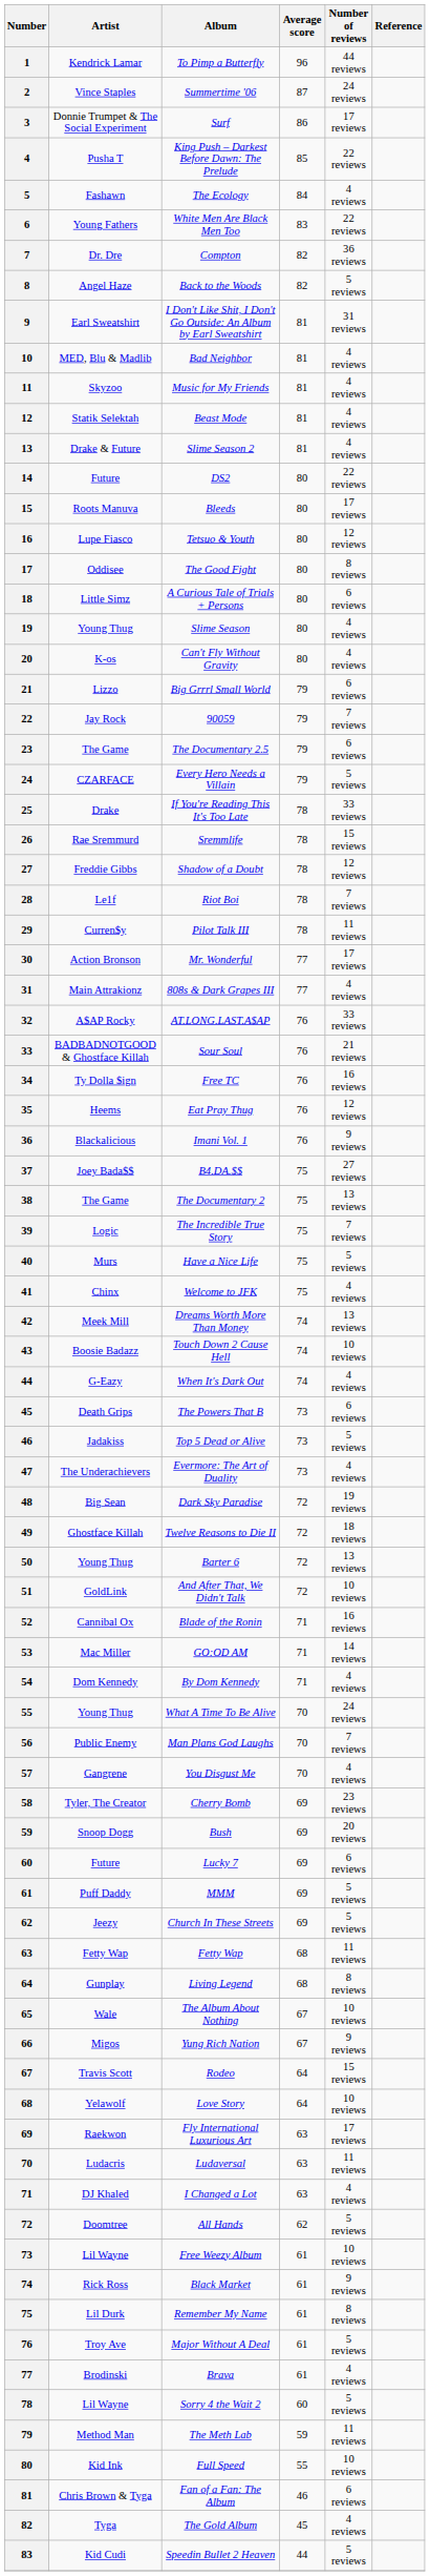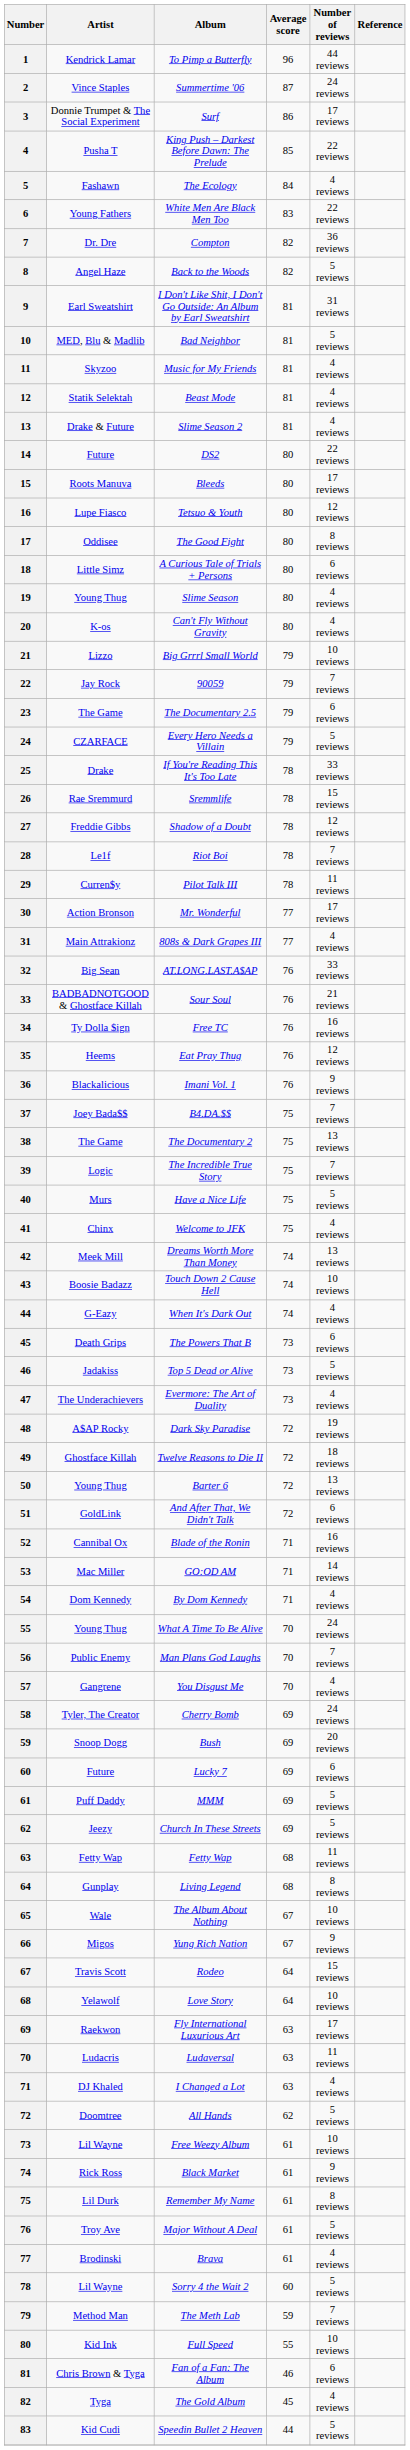 <table class="wikitable sortable" style="text-align:center;">
 <tr>
 <th scope="col">Number</th>
 <th scope="col">Artist</th>
 <th scope="col">Album</th>
 <th scope="col">Average score</th>
 <th scope="col">Number of reviews</th>
 <th scope="col">Reference</th>
 </tr>
 <tr>
 <th scope="row">1</th>
 <td><a href='#'>Kendrick Lamar</a></td>
 <td><em><a href='#'>To Pimp a Butterfly</a></em></td>
 <td>96</td>
 <td>44 reviews</td>
 <td></td>
 </tr>
 <tr>
 <th scope="row">2</th>
 <td><a href='#'>Vince Staples</a></td>
 <td><em><a href='#'>Summertime '06</a></em></td>
 <td>87</td>
 <td>24 reviews</td>
 <td></td>
 </tr>
 <tr>
 <th scope="row">3</th>
 <td>Donnie Trumpet & <a href='#'>The Social Experiment</a></td>
 <td><em><a href='#'>Surf</a></em></td>
 <td>86</td>
 <td>17 reviews</td>
 <td></td>
 </tr>
 <tr>
 <th scope="row">4</th>
 <td><a href='#'>Pusha T</a></td>
 <td><em><a href='#'>King Push – Darkest Before Dawn: The Prelude</a></em></td>
 <td>85</td>
 <td>22 reviews</td>
 <td></td>
 </tr>
 <tr>
 <th scope="row">5</th>
 <td><a href='#'>Fashawn</a></td>
 <td><em><a href='#'>The Ecology</a></em></td>
 <td>84</td>
 <td>4 reviews</td>
 <td></td>
 </tr>
 <tr>
 <th scope="row">6</th>
 <td><a href='#'>Young Fathers</a></td>
 <td><em><a href='#'>White Men Are Black Men Too</a></em></td>
 <td>83</td>
 <td>22 reviews</td>
 <td></td>
 </tr>
 <tr>
 <th scope="row">7</th>
 <td><a href='#'>Dr. Dre</a></td>
 <td><em><a href='#'>Compton</a></em></td>
 <td>82</td>
 <td>36 reviews</td>
 <td></td>
 </tr>
 <tr>
 <th scope="row">8</th>
 <td><a href='#'>Angel Haze</a></td>
 <td><em><a href='#'>Back to the Woods</a></em></td>
 <td>82</td>
 <td>5 reviews</td>
 <td></td>
 </tr>
 <tr>
 <th scope="row">9</th>
 <td><a href='#'>Earl Sweatshirt</a></td>
 <td><em><a href='#'>I Don't Like Shit, I Don't Go Outside: An Album by Earl Sweatshirt</a></em></td>
 <td>81</td>
 <td>31 reviews</td>
 <td></td>
 </tr>
 <tr>
 <th scope="row">10</th>
 <td><a href='#'>MED</a>, <a href='#'>Blu</a> & <a href='#'>Madlib</a></td>
 <td><em><a href='#'>Bad Neighbor</a></em></td>
 <td>81</td>
-<td>4 reviews</td>
+<td>5 reviews</td>
 <td></td>
 </tr>
 <tr>
 <th scope="row">11</th>
 <td><a href='#'>Skyzoo</a></td>
 <td><em><a href='#'>Music for My Friends</a></em></td>
 <td>81</td>
 <td>4 reviews</td>
 <td></td>
 </tr>
 <tr>
 <th scope="row">12</th>
 <td><a href='#'>Statik Selektah</a></td>
 <td><em><a href='#'>Beast Mode</a></em></td>
 <td>81</td>
 <td>4 reviews</td>
 <td></td>
 </tr>
 <tr>
 <th scope="row">13</th>
 <td><a href='#'>Drake</a> & <a href='#'>Future</a></td>
 <td><em><a href='#'>Slime Season 2</a></em></td>
 <td>81</td>
 <td>4 reviews</td>
 <td></td>
 </tr>
 <tr>
 <th scope="row">14</th>
 <td><a href='#'>Future</a></td>
 <td><em><a href='#'>DS2</a></em></td>
 <td>80</td>
 <td>22 reviews</td>
 <td></td>
 </tr>
 <tr>
 <th scope="row">15</th>
 <td><a href='#'>Roots Manuva</a></td>
 <td><em><a href='#'>Bleeds</a></em></td>
 <td>80</td>
 <td>17 reviews</td>
 <td></td>
 </tr>
 <tr>
 <th scope="row">16</th>
 <td><a href='#'>Lupe Fiasco</a></td>
 <td><em><a href='#'>Tetsuo & Youth</a></em></td>
 <td>80</td>
 <td>12 reviews</td>
 <td></td>
 </tr>
 <tr>
 <th scope="row">17</th>
 <td><a href='#'>Oddisee</a></td>
 <td><em><a href='#'>The Good Fight</a></em></td>
 <td>80</td>
 <td>8 reviews</td>
 <td></td>
 </tr>
 <tr>
 <th scope="row">18</th>
 <td><a href='#'>Little Simz</a></td>
 <td><em><a href='#'>A Curious Tale of Trials + Persons</a></em></td>
 <td>80</td>
 <td>6 reviews</td>
 <td></td>
 </tr>
 <tr>
 <th scope="row">19</th>
 <td><a href='#'>Young Thug</a></td>
 <td><em><a href='#'>Slime Season</a></em></td>
 <td>80</td>
 <td>4 reviews</td>
 <td></td>
 </tr>
 <tr>
 <th scope="row">20</th>
 <td><a href='#'>K-os</a></td>
 <td><em><a href='#'>Can't Fly Without Gravity</a></em></td>
 <td>80</td>
 <td>4 reviews</td>
 <td></td>
 </tr>
 <tr>
 <th scope="row">21</th>
 <td><a href='#'>Lizzo</a></td>
 <td><em><a href='#'>Big Grrrl Small World</a></em></td>
 <td>79</td>
-<td>6 reviews</td>
+<td>10 reviews</td>
 <td></td>
 </tr>
 <tr>
 <th scope="row">22</th>
 <td><a href='#'>Jay Rock</a></td>
 <td><em><a href='#'>90059</a></em></td>
 <td>79</td>
 <td>7 reviews</td>
 <td></td>
 </tr>
 <tr>
 <th scope="row">23</th>
 <td><a href='#'>The Game</a></td>
 <td><em><a href='#'>The Documentary 2.5</a></em></td>
 <td>79</td>
 <td>6 reviews</td>
 <td></td>
 </tr>
 <tr>
 <th scope="row">24</th>
 <td><a href='#'>CZARFACE</a></td>
 <td><em><a href='#'>Every Hero Needs a Villain</a></em></td>
 <td>79</td>
 <td>5 reviews</td>
 <td></td>
 </tr>
 <tr>
 <th scope="row">25</th>
 <td><a href='#'>Drake</a></td>
 <td><em><a href='#'>If You're Reading This It's Too Late</a></em></td>
 <td>78</td>
 <td>33 reviews</td>
 <td></td>
 </tr>
 <tr>
 <th scope="row">26</th>
 <td><a href='#'>Rae Sremmurd</a></td>
 <td><em><a href='#'>Sremmlife</a></em></td>
 <td>78</td>
 <td>15 reviews</td>
 <td></td>
 </tr>
 <tr>
 <th scope="row">27</th>
 <td><a href='#'>Freddie Gibbs</a></td>
 <td><em><a href='#'>Shadow of a Doubt</a></em></td>
 <td>78</td>
 <td>12 reviews</td>
 <td></td>
 </tr>
 <tr>
 <th scope="row">28</th>
 <td><a href='#'>Le1f</a></td>
 <td><em><a href='#'>Riot Boi</a></em></td>
 <td>78</td>
 <td>7 reviews</td>
 <td></td>
 </tr>
 <tr>
 <th scope="row">29</th>
 <td><a href='#'>Curren$y</a></td>
 <td><em><a href='#'>Pilot Talk III</a></em></td>
 <td>78</td>
 <td>11 reviews</td>
 <td></td>
 </tr>
 <tr>
 <th scope="row">30</th>
 <td><a href='#'>Action Bronson</a></td>
 <td><em><a href='#'>Mr. Wonderful</a></em></td>
 <td>77</td>
 <td>17 reviews</td>
 <td></td>
 </tr>
 <tr>
 <th scope="row">31</th>
 <td><a href='#'>Main Attrakionz</a></td>
 <td><em><a href='#'>808s & Dark Grapes III</a></em></td>
 <td>77</td>
 <td>4 reviews</td>
 <td></td>
 </tr>
 <tr>
 <th scope="row">32</th>
-<td><a href='#'>A$AP Rocky</a></td>
+<td><a href='#'>Big Sean</a></td>
 <td><em><a href='#'>AT.LONG.LAST.A$AP</a></em></td>
 <td>76</td>
 <td>33 reviews</td>
 <td></td>
 </tr>
 <tr>
 <th scope="row">33</th>
 <td><a href='#'>BADBADNOTGOOD</a> & <a href='#'>Ghostface Killah</a></td>
 <td><em><a href='#'>Sour Soul</a></em></td>
 <td>76</td>
 <td>21 reviews</td>
 <td></td>
 </tr>
 <tr>
 <th scope="row">34</th>
 <td><a href='#'>Ty Dolla $ign</a></td>
 <td><em><a href='#'>Free TC</a></em></td>
 <td>76</td>
 <td>16 reviews</td>
 <td></td>
 </tr>
 <tr>
 <th scope="row">35</th>
 <td><a href='#'>Heems</a></td>
 <td><em><a href='#'>Eat Pray Thug</a></em></td>
 <td>76</td>
 <td>12 reviews</td>
 <td></td>
 </tr>
 <tr>
 <th scope="row">36</th>
 <td><a href='#'>Blackalicious</a></td>
 <td><em><a href='#'>Imani Vol. 1</a></em></td>
 <td>76</td>
 <td>9 reviews</td>
 <td></td>
 </tr>
 <tr>
 <th scope="row">37</th>
 <td><a href='#'>Joey Bada$$</a></td>
 <td><em><a href='#'>B4.DA.$$</a></em></td>
 <td>75</td>
-<td>27 reviews</td>
+<td>7 reviews</td>
 <td></td>
 </tr>
 <tr>
 <th scope="row">38</th>
 <td><a href='#'>The Game</a></td>
 <td><em><a href='#'>The Documentary 2</a></em></td>
 <td>75</td>
 <td>13 reviews</td>
 <td></td>
 </tr>
 <tr>
 <th scope="row">39</th>
 <td><a href='#'>Logic</a></td>
 <td><em><a href='#'>The Incredible True Story</a></em></td>
 <td>75</td>
 <td>7 reviews</td>
 <td></td>
 </tr>
 <tr>
 <th scope="row">40</th>
 <td><a href='#'>Murs</a></td>
 <td><em><a href='#'>Have a Nice Life</a></em></td>
 <td>75</td>
 <td>5 reviews</td>
 <td></td>
 </tr>
 <tr>
 <th scope="row">41</th>
 <td><a href='#'>Chinx</a></td>
 <td><em><a href='#'>Welcome to JFK</a></em></td>
 <td>75</td>
 <td>4 reviews</td>
 <td></td>
 </tr>
 <tr>
 <th scope="row">42</th>
 <td><a href='#'>Meek Mill</a></td>
 <td><em><a href='#'>Dreams Worth More Than Money</a></em></td>
 <td>74</td>
 <td>13 reviews</td>
 <td></td>
 </tr>
 <tr>
 <th scope="row">43</th>
 <td><a href='#'>Boosie Badazz</a></td>
 <td><em><a href='#'>Touch Down 2 Cause Hell</a></em></td>
 <td>74</td>
 <td>10 reviews</td>
 <td></td>
 </tr>
 <tr>
 <th scope="row">44</th>
 <td><a href='#'>G-Eazy</a></td>
 <td><em><a href='#'>When It's Dark Out</a></em></td>
 <td>74</td>
 <td>4 reviews</td>
 <td></td>
 </tr>
 <tr>
 <th scope="row">45</th>
 <td><a href='#'>Death Grips</a></td>
 <td><em><a href='#'>The Powers That B</a></em></td>
 <td>73</td>
 <td>6 reviews</td>
 <td></td>
 </tr>
 <tr>
 <th scope="row">46</th>
 <td><a href='#'>Jadakiss</a></td>
 <td><em><a href='#'>Top 5 Dead or Alive</a></em></td>
 <td>73</td>
 <td>5 reviews</td>
 <td></td>
 </tr>
 <tr>
 <th scope="row">47</th>
 <td><a href='#'>The Underachievers</a></td>
 <td><em><a href='#'>Evermore: The Art of Duality</a></em></td>
 <td>73</td>
 <td>4 reviews</td>
 <td></td>
 </tr>
 <tr>
 <th scope="row">48</th>
-<td><a href='#'>Big Sean</a></td>
+<td><a href='#'>A$AP Rocky</a></td>
 <td><em><a href='#'>Dark Sky Paradise</a></em></td>
 <td>72</td>
 <td>19 reviews</td>
 <td></td>
 </tr>
 <tr>
 <th scope="row">49</th>
 <td><a href='#'>Ghostface Killah</a></td>
 <td><em><a href='#'>Twelve Reasons to Die II</a></em></td>
 <td>72</td>
 <td>18 reviews</td>
 <td></td>
 </tr>
 <tr>
 <th scope="row">50</th>
 <td><a href='#'>Young Thug</a></td>
 <td><em><a href='#'>Barter 6</a></em></td>
 <td>72</td>
 <td>13 reviews</td>
 <td></td>
 </tr>
 <tr>
 <th scope="row">51</th>
 <td><a href='#'>GoldLink</a></td>
 <td><em><a href='#'>And After That, We Didn't Talk</a></em></td>
 <td>72</td>
-<td>10 reviews</td>
+<td>6 reviews</td>
 <td></td>
 </tr>
 <tr>
 <th scope="row">52</th>
 <td><a href='#'>Cannibal Ox</a></td>
 <td><em><a href='#'>Blade of the Ronin</a></em></td>
 <td>71</td>
 <td>16 reviews</td>
 <td></td>
 </tr>
 <tr>
 <th scope="row">53</th>
 <td><a href='#'>Mac Miller</a></td>
 <td><em><a href='#'>GO:OD AM</a></em></td>
 <td>71</td>
 <td>14 reviews</td>
 <td></td>
 </tr>
 <tr>
 <th scope="row">54</th>
 <td><a href='#'>Dom Kennedy</a></td>
 <td><em><a href='#'>By Dom Kennedy</a></em></td>
 <td>71</td>
 <td>4 reviews</td>
 <td></td>
 </tr>
 <tr>
 <th scope="row">55</th>
 <td><a href='#'>Young Thug</a></td>
 <td><em><a href='#'>What A Time To Be Alive</a></em></td>
 <td>70</td>
 <td>24 reviews</td>
 <td></td>
 </tr>
 <tr>
 <th scope="row">56</th>
 <td><a href='#'>Public Enemy</a></td>
 <td><em><a href='#'>Man Plans God Laughs</a></em></td>
 <td>70</td>
 <td>7 reviews</td>
 <td></td>
 </tr>
 <tr>
 <th scope="row">57</th>
 <td><a href='#'>Gangrene</a></td>
 <td><em><a href='#'>You Disgust Me</a></em></td>
 <td>70</td>
 <td>4 reviews</td>
 <td></td>
 </tr>
 <tr>
 <th scope="row">58</th>
 <td><a href='#'>Tyler, The Creator</a></td>
 <td><em><a href='#'>Cherry Bomb</a></em></td>
 <td>69</td>
-<td>23 reviews</td>
+<td>24 reviews</td>
 <td></td>
 </tr>
 <tr>
 <th scope="row">59</th>
 <td><a href='#'>Snoop Dogg</a></td>
 <td><em><a href='#'>Bush</a></em></td>
 <td>69</td>
 <td>20 reviews</td>
 <td></td>
 </tr>
 <tr>
 <th scope="row">60</th>
 <td><a href='#'>Future</a></td>
 <td><em><a href='#'>Lucky 7</a></em></td>
 <td>69</td>
 <td>6 reviews</td>
 <td></td>
 </tr>
 <tr>
 <th scope="row">61</th>
 <td><a href='#'>Puff Daddy</a></td>
 <td><em><a href='#'>MMM</a></em></td>
 <td>69</td>
 <td>5 reviews</td>
 <td></td>
 </tr>
 <tr>
 <th scope="row">62</th>
 <td><a href='#'>Jeezy</a></td>
 <td><em><a href='#'>Church In These Streets</a></em></td>
 <td>69</td>
 <td>5 reviews</td>
 <td></td>
 </tr>
 <tr>
 <th scope="row">63</th>
 <td><a href='#'>Fetty Wap</a></td>
 <td><em><a href='#'>Fetty Wap</a></em></td>
 <td>68</td>
 <td>11 reviews</td>
 <td></td>
 </tr>
 <tr>
 <th scope="row">64</th>
 <td><a href='#'>Gunplay</a></td>
 <td><em><a href='#'>Living Legend</a></em></td>
 <td>68</td>
 <td>8 reviews</td>
 <td></td>
 </tr>
 <tr>
 <th scope="row">65</th>
 <td><a href='#'>Wale</a></td>
 <td><em><a href='#'>The Album About Nothing</a></em></td>
 <td>67</td>
 <td>10 reviews</td>
 <td></td>
 </tr>
 <tr>
 <th scope="row">66</th>
 <td><a href='#'>Migos</a></td>
 <td><em><a href='#'>Yung Rich Nation</a></em></td>
 <td>67</td>
 <td>9 reviews</td>
 <td></td>
 </tr>
 <tr>
 <th scope="row">67</th>
 <td><a href='#'>Travis Scott</a></td>
 <td><em><a href='#'>Rodeo</a></em></td>
 <td>64</td>
 <td>15 reviews</td>
 <td></td>
 </tr>
 <tr>
 <th scope="row">68</th>
 <td><a href='#'>Yelawolf</a></td>
 <td><em><a href='#'>Love Story</a></em></td>
 <td>64</td>
 <td>10 reviews</td>
 <td></td>
 </tr>
 <tr>
 <th scope="row">69</th>
 <td><a href='#'>Raekwon</a></td>
 <td><em><a href='#'>Fly International Luxurious Art</a></em></td>
 <td>63</td>
 <td>17 reviews</td>
 <td></td>
 </tr>
 <tr>
 <th scope="row">70</th>
 <td><a href='#'>Ludacris</a></td>
 <td><em><a href='#'>Ludaversal</a></em></td>
 <td>63</td>
 <td>11 reviews</td>
 <td></td>
 </tr>
 <tr>
 <th scope="row">71</th>
 <td><a href='#'>DJ Khaled</a></td>
 <td><em><a href='#'>I Changed a Lot</a></em></td>
 <td>63</td>
 <td>4 reviews</td>
 <td></td>
 </tr>
 <tr>
 <th scope="row">72</th>
 <td><a href='#'>Doomtree</a></td>
 <td><em><a href='#'>All Hands</a></em></td>
 <td>62</td>
 <td>5 reviews</td>
 <td></td>
 </tr>
 <tr>
 <th scope="row">73</th>
 <td><a href='#'>Lil Wayne</a></td>
 <td><em><a href='#'>Free Weezy Album</a></em></td>
 <td>61</td>
 <td>10 reviews</td>
 <td></td>
 </tr>
 <tr>
 <th scope="row">74</th>
 <td><a href='#'>Rick Ross</a></td>
 <td><em><a href='#'>Black Market</a></em></td>
 <td>61</td>
 <td>9 reviews</td>
 <td></td>
 </tr>
 <tr>
 <th scope="row">75</th>
 <td><a href='#'>Lil Durk</a></td>
 <td><em><a href='#'>Remember My Name</a></em></td>
 <td>61</td>
 <td>8 reviews</td>
 <td></td>
 </tr>
 <tr>
 <th scope="row">76</th>
 <td><a href='#'>Troy Ave</a></td>
 <td><em><a href='#'>Major Without A Deal</a></em></td>
 <td>61</td>
 <td>5 reviews</td>
 <td></td>
 </tr>
 <tr>
 <th scope="row">77</th>
 <td><a href='#'>Brodinski</a></td>
 <td><em><a href='#'>Brava</a></em></td>
 <td>61</td>
 <td>4 reviews</td>
 <td></td>
 </tr>
 <tr>
 <th scope="row">78</th>
 <td><a href='#'>Lil Wayne</a></td>
 <td><em><a href='#'>Sorry 4 the Wait 2</a></em></td>
 <td>60</td>
 <td>5 reviews</td>
 <td></td>
 </tr>
 <tr>
 <th scope="row">79</th>
 <td><a href='#'>Method Man</a></td>
 <td><em><a href='#'>The Meth Lab</a></em></td>
 <td>59</td>
-<td>11 reviews</td>
+<td>7 reviews</td>
 <td></td>
 </tr>
 <tr>
 <th scope="row">80</th>
 <td><a href='#'>Kid Ink</a></td>
 <td><em><a href='#'>Full Speed</a></em></td>
 <td>55</td>
 <td>10 reviews</td>
 <td></td>
 </tr>
 <tr>
 <th scope="row">81</th>
 <td><a href='#'>Chris Brown</a> & <a href='#'>Tyga</a></td>
 <td><em><a href='#'>Fan of a Fan: The Album</a></em></td>
 <td>46</td>
 <td>6 reviews</td>
 <td></td>
 </tr>
 <tr>
 <th scope="row">82</th>
 <td><a href='#'>Tyga</a></td>
 <td><em><a href='#'>The Gold Album</a></em></td>
 <td>45</td>
 <td>4 reviews</td>
 <td></td>
 </tr>
 <tr>
 <th scope="row">83</th>
 <td><a href='#'>Kid Cudi</a></td>
 <td><em><a href='#'>Speedin Bullet 2 Heaven</a></em></td>
 <td>44</td>
 <td>5 reviews</td>
 <td></td>
 </tr>
 <tr>
 </tr>
 </table>
